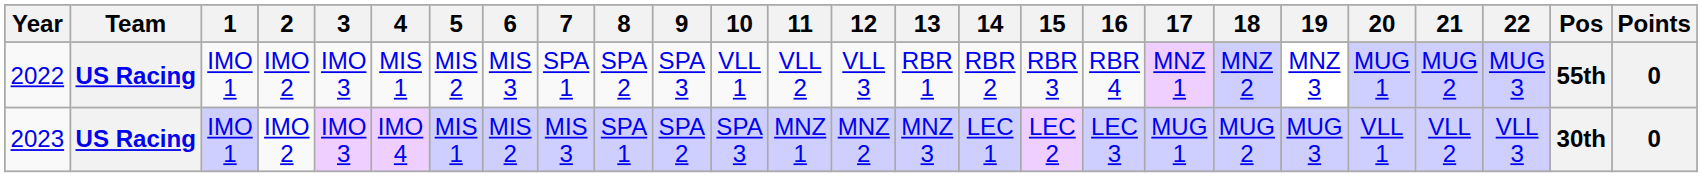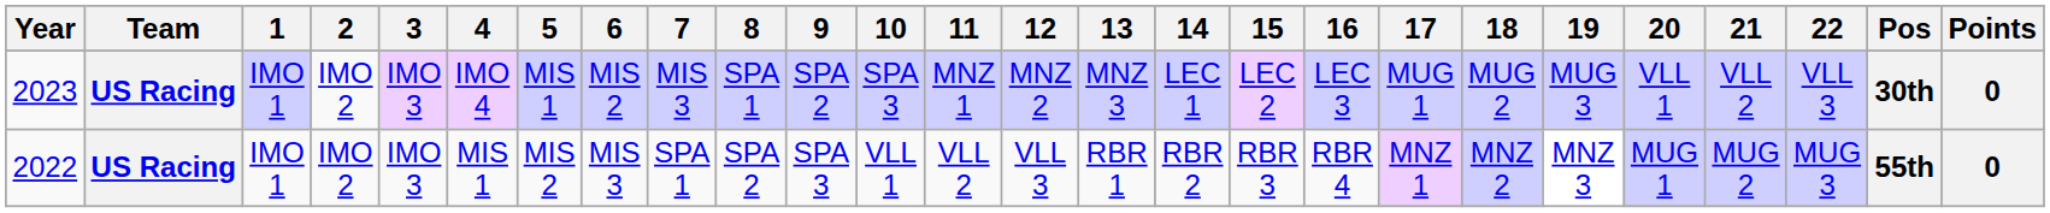 <table class="wikitable" style="text-align:center; font-size:85%">
 <tr>
 <th>Year</th>
 <th>Team</th>
 <th>1</th>
 <th>2</th>
 <th>3</th>
 <th>4</th>
 <th>5</th>
 <th>6</th>
 <th>7</th>
 <th>8</th>
 <th>9</th>
 <th>10</th>
 <th>11</th>
 <th>12</th>
 <th>13</th>
 <th>14</th>
 <th>15</th>
 <th>16</th>
 <th>17</th>
 <th>18</th>
 <th>19</th>
 <th>20</th>
 <th>21</th>
 <th>22</th>
 <th>Pos</th>
 <th>Points</th>
 </tr>
 <tr>
+<td><a href='#'>2023</a></td>
+<th nowrap><a href='#'>US Racing</a></th>
+<td style="background:#CFCFFF;"><a href='#'>IMO<br>1</a><br></td>
+<td style="background:#;"><a href='#'>IMO<br>2</a><br></td>
+<td style="background:#EFCFFF;"><a href='#'>IMO<br>3</a><br></td>
+<td style="background:#EFCFFF;"><a href='#'>IMO<br>4</a><br></td>
+<td style="background:#CFCFFF;"><a href='#'>MIS<br>1</a><br></td>
+<td style="background:#CFCFFF;"><a href='#'>MIS<br>2</a><br></td>
+<td style="background:#CFCFFF;"><a href='#'>MIS<br>3</a><br></td>
+<td style="background:#CFCFFF;"><a href='#'>SPA<br>1</a><br></td>
+<td style="background:#CFCFFF;"><a href='#'>SPA<br>2</a><br></td>
+<td style="background:#CFCFFF;"><a href='#'>SPA<br>3</a><br></td>
+<td style="background:#CFCFFF;"><a href='#'>MNZ<br>1</a><br></td>
+<td style="background:#CFCFFF;"><a href='#'>MNZ<br>2</a><br></td>
+<td style="background:#CFCFFF;"><a href='#'>MNZ<br>3</a><br></td>
+<td style="background:#CFCFFF;"><a href='#'>LEC<br>1</a><br></td>
+<td style="background:#EFCFFF;"><a href='#'>LEC<br>2</a><br></td>
+<td style="background:#CFCFFF;"><a href='#'>LEC<br>3</a><br></td>
+<td style="background:#CFCFFF;"><a href='#'>MUG<br>1</a><br></td>
+<td style="background:#CFCFFF;"><a href='#'>MUG<br>2</a><br></td>
+<td style="background:#CFCFFF;"><a href='#'>MUG<br>3</a><br></td>
+<td style="background:#CFCFFF;"><a href='#'>VLL<br>1</a><br></td>
+<td style="background:#CFCFFF;"><a href='#'>VLL<br>2</a><br></td>
+<td style="background:#CFCFFF;"><a href='#'>VLL<br>3</a><br></td>
+<th>30th</th>
+<th>0</th>
+</tr>
+<tr>
 <td><a href='#'>2022</a></td>
 <th nowrap><a href='#'>US Racing</a></th>
 <td style="background:#;"><a href='#'>IMO<br>1</a></td>
 <td style="background:#;"><a href='#'>IMO<br>2</a></td>
 <td style="background:#;"><a href='#'>IMO<br>3</a></td>
 <td style="background:#;"><a href='#'>MIS<br>1</a></td>
 <td style="background:#;"><a href='#'>MIS<br>2</a></td>
 <td style="background:#;"><a href='#'>MIS<br>3</a></td>
 <td style="background:#;"><a href='#'>SPA<br>1</a></td>
 <td style="background:#;"><a href='#'>SPA<br>2</a></td>
 <td style="background:#;"><a href='#'>SPA<br>3</a></td>
 <td style="background:#;"><a href='#'>VLL<br>1</a></td>
 <td style="background:#;"><a href='#'>VLL<br>2</a></td>
 <td style="background:#;"><a href='#'>VLL<br>3</a></td>
 <td style="background:#;"><a href='#'>RBR<br>1</a><br></td>
 <td style="background:#;"><a href='#'>RBR<br>2</a><br></td>
 <td style="background:#;"><a href='#'>RBR<br>3</a><br></td>
 <td style="background:#;"><a href='#'>RBR<br>4</a><br></td>
 <td style="background:#EFCFFF;"><a href='#'>MNZ<br>1</a><br></td>
 <td style="background:#CFCFFF;"><a href='#'>MNZ<br>2</a><br></td>
 <td style="background:#FFFFFF;"><a href='#'>MNZ<br>3</a><br></td>
 <td style="background:#CFCFFF;"><a href='#'>MUG<br>1</a><br></td>
 <td style="background:#CFCFFF;"><a href='#'>MUG<br>2</a><br></td>
 <td style="background:#CFCFFF;"><a href='#'>MUG<br>3</a><br></td>
 <th>55th</th>
 <th>0</th>
 </tr>
-<tr>
-<td><a href='#'>2023</a></td>
-<th nowrap><a href='#'>US Racing</a></th>
-<td style="background:#CFCFFF;"><a href='#'>IMO<br>1</a><br></td>
-<td style="background:#;"><a href='#'>IMO<br>2</a><br></td>
-<td style="background:#EFCFFF;"><a href='#'>IMO<br>3</a><br></td>
-<td style="background:#EFCFFF;"><a href='#'>IMO<br>4</a><br></td>
-<td style="background:#CFCFFF;"><a href='#'>MIS<br>1</a><br></td>
-<td style="background:#CFCFFF;"><a href='#'>MIS<br>2</a><br></td>
-<td style="background:#CFCFFF;"><a href='#'>MIS<br>3</a><br></td>
-<td style="background:#CFCFFF;"><a href='#'>SPA<br>1</a><br></td>
-<td style="background:#CFCFFF;"><a href='#'>SPA<br>2</a><br></td>
-<td style="background:#CFCFFF;"><a href='#'>SPA<br>3</a><br></td>
-<td style="background:#CFCFFF;"><a href='#'>MNZ<br>1</a><br></td>
-<td style="background:#CFCFFF;"><a href='#'>MNZ<br>2</a><br></td>
-<td style="background:#CFCFFF;"><a href='#'>MNZ<br>3</a><br></td>
-<td style="background:#CFCFFF;"><a href='#'>LEC<br>1</a><br></td>
-<td style="background:#EFCFFF;"><a href='#'>LEC<br>2</a><br></td>
-<td style="background:#CFCFFF;"><a href='#'>LEC<br>3</a><br></td>
-<td style="background:#CFCFFF;"><a href='#'>MUG<br>1</a><br></td>
-<td style="background:#CFCFFF;"><a href='#'>MUG<br>2</a><br></td>
-<td style="background:#CFCFFF;"><a href='#'>MUG<br>3</a><br></td>
-<td style="background:#CFCFFF;"><a href='#'>VLL<br>1</a><br></td>
-<td style="background:#CFCFFF;"><a href='#'>VLL<br>2</a><br></td>
-<td style="background:#CFCFFF;"><a href='#'>VLL<br>3</a><br></td>
-<th>30th</th>
-<th>0</th>
-</tr>
 </table>
